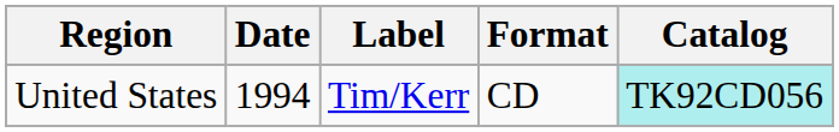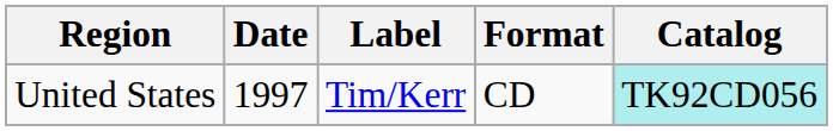 <table class="wikitable">
 <tr>
 <th>Region</th>
 <th>Date</th>
 <th>Label</th>
 <th>Format</th>
 <th>Catalog</th>
 </tr>
 <tr>
 <td>United States</td>
-<td>1994</td>
+<td>1997</td>
 <td><a href='#'>Tim/Kerr</a></td>
 <td>CD</td>
 <td style="background: paleturquoise;">TK92CD056</td>
 </tr>
 </table>
